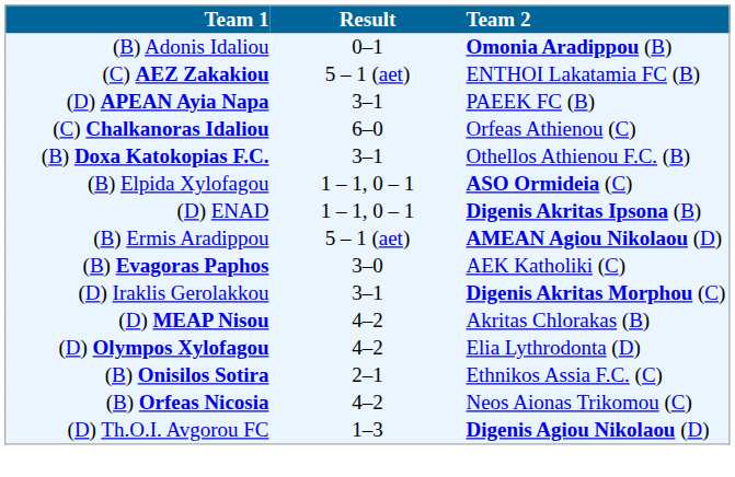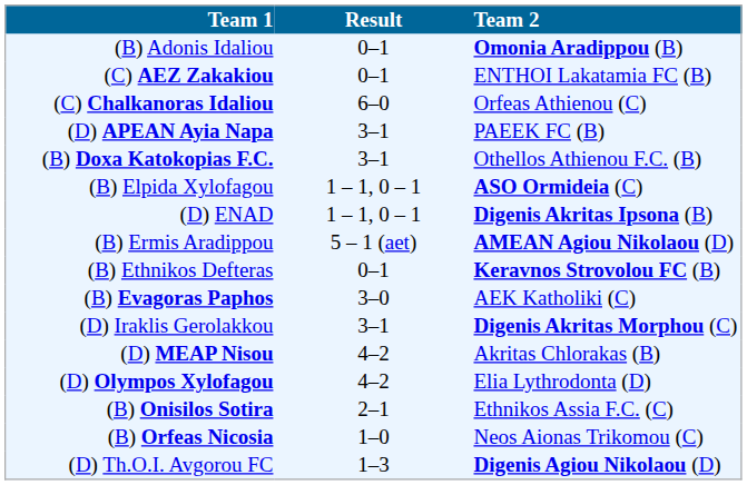 <table cellspacing="0" style="background: #EBF5FF; border: 1px #aaa solid; border-collapse: collapse; font-size: 95%;" width=60%>
 <tr bgcolor=#006699 style="color:white;">
 <th width=30% align="right">Team 1</th>
 <th width=22% align="center">Result</th>
 <th width=30% align="left">Team 2</th>
 </tr>
 <tr>
 <td align=right>(<a href='#'>B</a>) <a href='#'>Adonis Idaliou</a></td>
 <td align=center>0–1</td>
 <td align=left><strong><a href='#'>Omonia Aradippou</a></strong> (<a href='#'>B</a>)</td>
 </tr>
 <tr>
 <td align=right>(<a href='#'>C</a>) <strong><a href='#'>AEZ Zakakiou</a></strong></td>
-<td align=center>5 – 1 (<a href='#'>aet</a>)</td>
+<td align=center>0–1</td>
 <td align=left><a href='#'>ENTHOI Lakatamia FC</a> (<a href='#'>B</a>)</td>
+</tr>
+<tr>
+<td align=right>(<a href='#'>C</a>) <strong><a href='#'>Chalkanoras Idaliou</a></strong></td>
+<td align=center>6–0</td>
+<td align=left><a href='#'>Orfeas Athienou</a> (<a href='#'>C</a>)</td>
 </tr>
 <tr>
 <td align=right>(<a href='#'>D</a>) <strong><a href='#'>APEAN Ayia Napa</a></strong></td>
 <td align=center>3–1</td>
 <td align=left><a href='#'>PAEEK FC</a> (<a href='#'>B</a>)</td>
-</tr>
-<tr>
-<td align=right>(<a href='#'>C</a>) <strong><a href='#'>Chalkanoras Idaliou</a></strong></td>
-<td align=center>6–0</td>
-<td align=left><a href='#'>Orfeas Athienou</a> (<a href='#'>C</a>)</td>
 </tr>
 <tr>
 <td align=right>(<a href='#'>B</a>) <strong><a href='#'>Doxa Katokopias F.C.</a></strong></td>
 <td align=center>3–1</td>
 <td align=left><a href='#'>Othellos Athienou F.C.</a> (<a href='#'>B</a>)</td>
 </tr>
 <tr>
 <td align=right>(<a href='#'>B</a>) <a href='#'>Elpida Xylofagou</a></td>
 <td align=center>1 – 1, 0 – 1</td>
 <td align=left><strong><a href='#'>ASO Ormideia</a></strong> (<a href='#'>C</a>)</td>
 </tr>
 <tr>
 <td align=right>(<a href='#'>D</a>) <a href='#'>ENAD</a></td>
 <td align=center>1 – 1, 0 – 1</td>
 <td align=left><strong><a href='#'>Digenis Akritas Ipsona</a></strong> (<a href='#'>B</a>)</td>
 </tr>
 <tr>
 <td align=right>(<a href='#'>B</a>) <a href='#'>Ermis Aradippou</a></td>
 <td align=center>5 – 1 (<a href='#'>aet</a>)</td>
 <td align=left><strong><a href='#'>AMEAN Agiou Nikolaou</a></strong> (<a href='#'>D</a>)</td>
+</tr>
+<tr>
+<td align=right>(<a href='#'>B</a>) <a href='#'>Ethnikos Defteras</a></td>
+<td align=center>0–1</td>
+<td align=left><strong><a href='#'>Keravnos Strovolou FC</a></strong> (<a href='#'>B</a>)</td>
 </tr>
 <tr>
 <td align=right>(<a href='#'>B</a>) <strong><a href='#'>Evagoras Paphos</a></strong></td>
 <td align=center>3–0</td>
 <td align=left><a href='#'>AEK Katholiki</a> (<a href='#'>C</a>)</td>
 </tr>
 <tr>
 <td align=right>(<a href='#'>D</a>) <a href='#'>Iraklis Gerolakkou</a></td>
 <td align=center>3–1</td>
 <td align=left><strong><a href='#'>Digenis Akritas Morphou</a></strong> (<a href='#'>C</a>)</td>
 </tr>
 <tr>
 <td align=right>(<a href='#'>D</a>) <strong><a href='#'>MEAP Nisou</a></strong></td>
 <td align=center>4–2</td>
 <td align=left><a href='#'>Akritas Chlorakas</a> (<a href='#'>B</a>)</td>
 </tr>
 <tr>
 <td align=right>(<a href='#'>D</a>) <strong><a href='#'>Olympos Xylofagou</a></strong></td>
 <td align=center>4–2</td>
 <td align=left><a href='#'>Elia Lythrodonta</a> (<a href='#'>D</a>)</td>
 </tr>
 <tr>
 <td align=right>(<a href='#'>B</a>) <strong><a href='#'>Onisilos Sotira</a></strong></td>
 <td align=center>2–1</td>
 <td align=left><a href='#'>Ethnikos Assia F.C.</a> (<a href='#'>C</a>)</td>
 </tr>
 <tr>
 <td align=right>(<a href='#'>B</a>) <strong><a href='#'>Orfeas Nicosia</a></strong></td>
-<td align=center>4–2</td>
+<td align=center>1–0</td>
 <td align=left><a href='#'>Neos Aionas Trikomou</a> (<a href='#'>C</a>)</td>
 </tr>
 <tr>
 <td align=right>(<a href='#'>D</a>) <a href='#'>Th.O.I. Avgorou FC</a></td>
 <td align=center>1–3</td>
 <td align=left><strong><a href='#'>Digenis Agiou Nikolaou</a></strong> (<a href='#'>D</a>)</td>
 </tr>
 <tr>
 </tr>
 </table>
